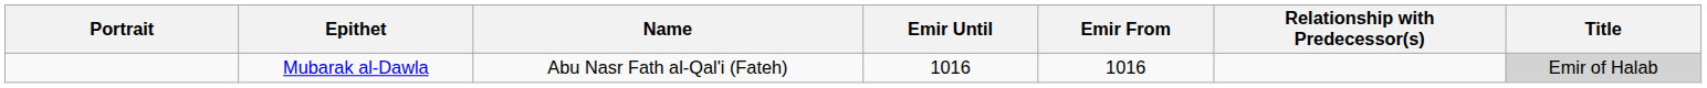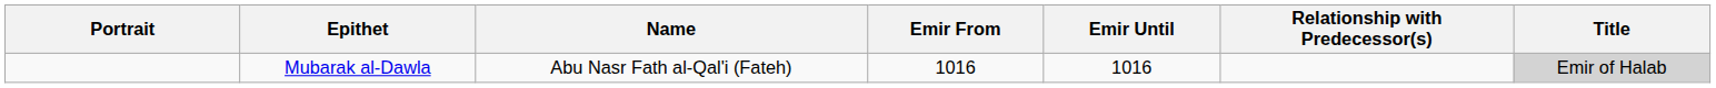 <table width=95% class="wikitable">
 <tr>
 <th width=12%>Portrait</th>
 <th width=12%>Epithet</th>
 <th width=20%>Name</th>
+<th width=9%>Emir From</th>
 <th width=9%>Emir Until</th>
-<th width=9%>Emir From</th>
 <th width=15%>Relationship with Predecessor(s)</th>
 <th width=10%>Title</th>
 </tr>
 <tr>
 <td align="center"></td>
 <td align="center"><a href='#'>Mubarak al-Dawla</a></td>
 <td align="center">Abu Nasr Fath al-Qal'i (Fateh)</td>
 <td align="center">1016</td>
 <td align="center">1016</td>
 <td></td>
 <td align="center" style="background: lightgrey;">Emir of Halab</td>
 </tr>
 </table>
